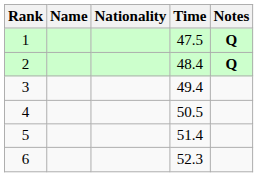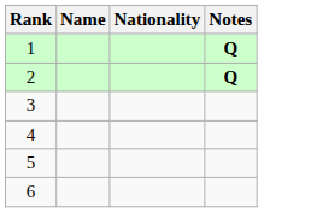 <table class="wikitable sortable" style="text-align:center">
 <tr>
 <th>Rank</th>
 <th>Name</th>
 <th>Nationality</th>
-<th>Time</th>
 <th>Notes</th>
 </tr>
 <tr bgcolor=ccffcc>
 <td>1</td>
 <td align=left></td>
 <td align=left></td>
-<td>47.5</td>
 <td><strong>Q</strong></td>
 </tr>
 <tr bgcolor=ccffcc>
 <td>2</td>
 <td align=left></td>
 <td align=left></td>
-<td>48.4</td>
 <td><strong>Q</strong></td>
 </tr>
 <tr>
 <td>3</td>
 <td align=left></td>
 <td align=left></td>
-<td>49.4</td>
 <td></td>
 </tr>
 <tr>
 <td>4</td>
 <td align=left></td>
 <td align=left></td>
-<td>50.5</td>
 <td></td>
 </tr>
 <tr>
 <td>5</td>
 <td align=left></td>
 <td align=left></td>
-<td>51.4</td>
 <td></td>
 </tr>
 <tr>
 <td>6</td>
 <td align=left></td>
 <td align=left></td>
-<td>52.3</td>
 <td></td>
 </tr>
 </table>
